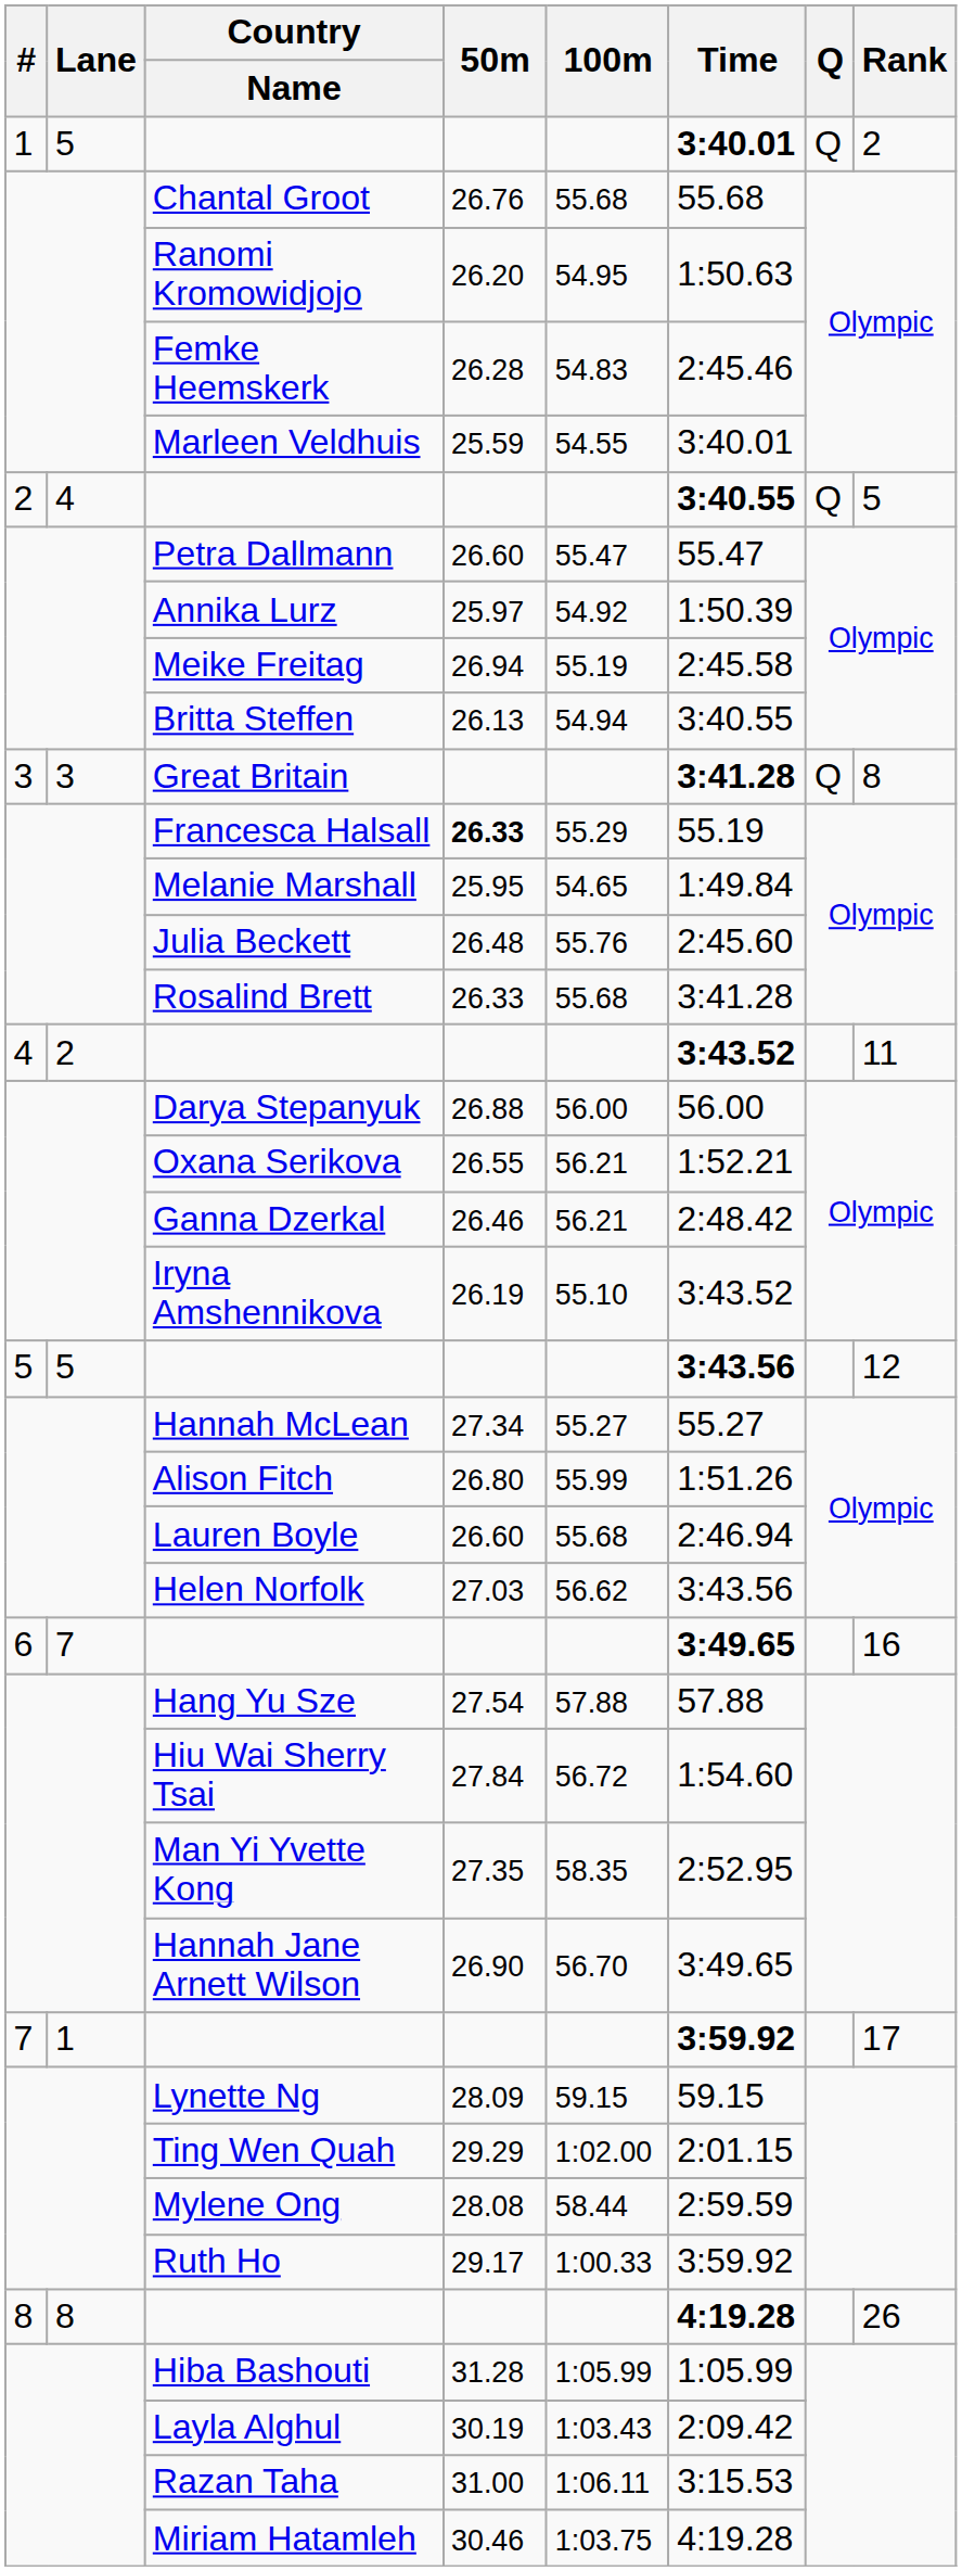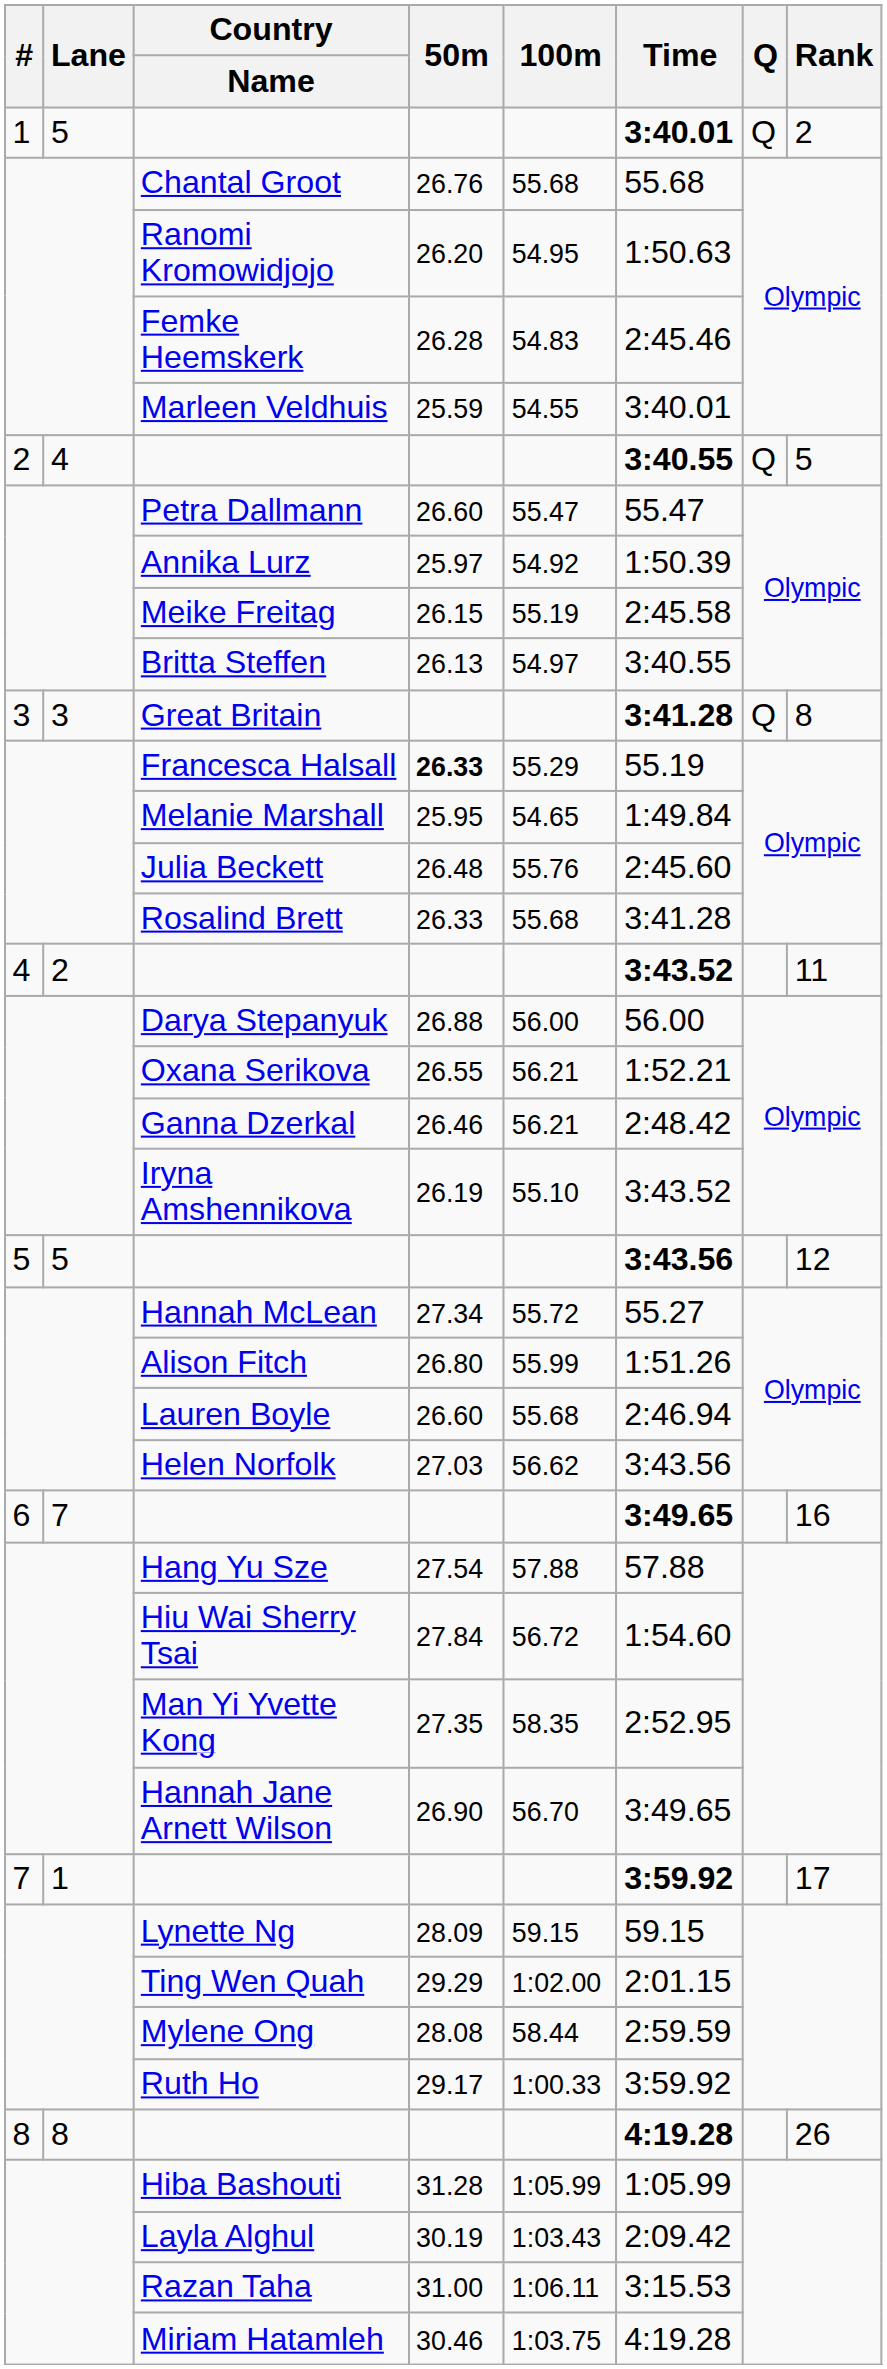 <table class="wikitable" width=70%>
 <tr>
 <th rowspan="2" width=20>#</th>
 <th rowspan="2" width=20>Lane</th>
 <th width=200>Country</th>
 <th rowspan=2 width=60>50m</th>
 <th rowspan="2" width=60>100m</th>
 <th rowspan=2 width=60>Time</th>
 <th rowspan=2 width=20>Q</th>
 <th rowspan=2 width=20>Rank</th>
 </tr>
 <tr>
 <th>Name</th>
 </tr>
 <tr>
 <td>1</td>
 <td>5</td>
 <td></td>
 <td></td>
 <td></td>
 <td><strong>3:40.01</strong></td>
 <td>Q</td>
 <td>2</td>
 </tr>
 <tr>
 <td rowspan=4 colspan=2></td>
 <td><a href='#'>Chantal Groot</a></td>
 <td><small>26.76</small></td>
 <td><small>55.68</small></td>
 <td>55.68</td>
 <td rowspan=4 colspan=2 align=center><small><a href='#'>Olympic</a></small></td>
 </tr>
 <tr>
 <td><a href='#'>Ranomi Kromowidjojo</a></td>
 <td><small>26.20</small></td>
 <td><small>54.95</small></td>
 <td>1:50.63</td>
 </tr>
 <tr>
 <td><a href='#'>Femke Heemskerk</a></td>
 <td><small>26.28</small></td>
 <td><small>54.83</small></td>
 <td>2:45.46</td>
 </tr>
 <tr>
 <td><a href='#'>Marleen Veldhuis</a></td>
 <td><small>25.59</small></td>
 <td><small>54.55</small></td>
 <td>3:40.01</td>
 </tr>
 <tr>
 <td>2</td>
 <td>4</td>
 <td></td>
 <td></td>
 <td></td>
 <td><strong>3:40.55</strong></td>
 <td>Q</td>
 <td>5</td>
 </tr>
 <tr>
 <td rowspan=4 colspan=2></td>
 <td><a href='#'>Petra Dallmann</a></td>
 <td><small>26.60</small></td>
 <td><small>55.47</small></td>
 <td>55.47</td>
 <td rowspan=4 colspan=2 align=center><small><a href='#'>Olympic</a></small></td>
 </tr>
 <tr>
 <td><a href='#'>Annika Lurz</a></td>
 <td><small>25.97</small></td>
 <td><small>54.92</small></td>
 <td>1:50.39</td>
 </tr>
 <tr>
 <td><a href='#'>Meike Freitag</a></td>
-<td><small>26.94</small></td>
+<td><small>26.15</small></td>
 <td><small>55.19</small></td>
 <td>2:45.58</td>
 </tr>
 <tr>
 <td><a href='#'>Britta Steffen</a></td>
 <td><small>26.13</small></td>
-<td><small>54.94</small></td>
+<td><small>54.97</small></td>
 <td>3:40.55</td>
 </tr>
 <tr>
 <td>3</td>
 <td>3</td>
 <td> <a href='#'>Great Britain</a></td>
 <td></td>
 <td></td>
 <td><strong>3:41.28</strong></td>
 <td>Q</td>
 <td>8</td>
 </tr>
 <tr>
 <td rowspan=4 colspan=2></td>
 <td><a href='#'>Francesca Halsall</a></td>
 <td><strong><small>26.33</small></strong></td>
 <td><small>55.29</small></td>
 <td>55.19</td>
 <td rowspan=4 colspan=2 align=center><small><a href='#'>Olympic</a></small></td>
 </tr>
 <tr>
 <td><a href='#'>Melanie Marshall</a></td>
 <td><small>25.95</small></td>
 <td><small>54.65</small></td>
 <td>1:49.84</td>
 </tr>
 <tr>
 <td><a href='#'>Julia Beckett</a></td>
 <td><small>26.48</small></td>
 <td><small>55.76</small></td>
 <td>2:45.60</td>
 </tr>
 <tr>
 <td><a href='#'>Rosalind Brett</a></td>
 <td><small>26.33</small></td>
 <td><small>55.68</small></td>
 <td>3:41.28</td>
 </tr>
 <tr>
 <td>4</td>
 <td>2</td>
 <td></td>
 <td></td>
 <td></td>
 <td><strong>3:43.52</strong></td>
 <td></td>
 <td>11</td>
 </tr>
 <tr>
 <td rowspan=4 colspan=2></td>
 <td><a href='#'>Darya Stepanyuk</a></td>
 <td><small>26.88</small></td>
 <td><small>56.00</small></td>
 <td>56.00</td>
 <td rowspan=4 colspan=2 align=center><small><a href='#'>Olympic</a></small></td>
 </tr>
 <tr>
 <td><a href='#'>Oxana Serikova</a></td>
 <td><small>26.55</small></td>
 <td><small>56.21</small></td>
 <td>1:52.21</td>
 </tr>
 <tr>
 <td><a href='#'>Ganna Dzerkal</a></td>
 <td><small>26.46</small></td>
 <td><small>56.21</small></td>
 <td>2:48.42</td>
 </tr>
 <tr>
 <td><a href='#'>Iryna Amshennikova</a></td>
 <td><small>26.19</small></td>
 <td><small>55.10</small></td>
 <td>3:43.52</td>
 </tr>
 <tr>
 <td>5</td>
 <td>5</td>
 <td></td>
 <td></td>
 <td></td>
 <td><strong>3:43.56</strong></td>
 <td></td>
 <td>12</td>
 </tr>
 <tr>
 <td rowspan=4 colspan=2></td>
 <td><a href='#'>Hannah McLean</a></td>
 <td><small>27.34</small></td>
-<td><small>55.27</small></td>
+<td><small>55.72</small></td>
 <td>55.27</td>
 <td rowspan=4 colspan=2 align=center><small><a href='#'>Olympic</a></small></td>
 </tr>
 <tr>
 <td><a href='#'>Alison Fitch</a></td>
 <td><small>26.80</small></td>
 <td><small>55.99</small></td>
 <td>1:51.26</td>
 </tr>
 <tr>
 <td><a href='#'>Lauren Boyle</a></td>
 <td><small>26.60</small></td>
 <td><small>55.68</small></td>
 <td>2:46.94</td>
 </tr>
 <tr>
 <td><a href='#'>Helen Norfolk</a></td>
 <td><small>27.03</small></td>
 <td><small>56.62</small></td>
 <td>3:43.56</td>
 </tr>
 <tr>
 <td>6</td>
 <td>7</td>
 <td></td>
 <td></td>
 <td></td>
 <td><strong>3:49.65</strong></td>
 <td></td>
 <td>16</td>
 </tr>
 <tr>
 <td rowspan=4 colspan=2></td>
 <td><a href='#'>Hang Yu Sze</a></td>
 <td><small>27.54</small></td>
 <td><small>57.88</small></td>
 <td>57.88</td>
 <td rowspan=4 colspan=2></td>
 </tr>
 <tr>
 <td><a href='#'>Hiu Wai Sherry Tsai</a></td>
 <td><small>27.84</small></td>
 <td><small>56.72</small></td>
 <td>1:54.60</td>
 </tr>
 <tr>
 <td><a href='#'>Man Yi Yvette Kong</a></td>
 <td><small>27.35</small></td>
 <td><small>58.35</small></td>
 <td>2:52.95</td>
 </tr>
 <tr>
 <td><a href='#'>Hannah Jane Arnett Wilson</a></td>
 <td><small>26.90</small></td>
 <td><small>56.70</small></td>
 <td>3:49.65</td>
 </tr>
 <tr>
 <td>7</td>
 <td>1</td>
 <td></td>
 <td></td>
 <td></td>
 <td><strong>3:59.92</strong></td>
 <td></td>
 <td>17</td>
 </tr>
 <tr>
 <td rowspan=4 colspan=2></td>
 <td><a href='#'>Lynette Ng</a></td>
 <td><small>28.09</small></td>
 <td><small>59.15</small></td>
 <td>59.15</td>
 <td rowspan=4 colspan=2></td>
 </tr>
 <tr>
 <td><a href='#'>Ting Wen Quah</a></td>
 <td><small>29.29</small></td>
 <td><small>1:02.00</small></td>
 <td>2:01.15</td>
 </tr>
 <tr>
 <td><a href='#'>Mylene Ong</a></td>
 <td><small>28.08</small></td>
 <td><small>58.44</small></td>
 <td>2:59.59</td>
 </tr>
 <tr>
 <td><a href='#'>Ruth Ho</a></td>
 <td><small>29.17</small></td>
 <td><small>1:00.33</small></td>
 <td>3:59.92</td>
 </tr>
 <tr>
 <td>8</td>
 <td>8</td>
 <td></td>
 <td></td>
 <td></td>
 <td><strong>4:19.28</strong></td>
 <td></td>
 <td>26</td>
 </tr>
 <tr>
 <td rowspan=4 colspan=2></td>
 <td><a href='#'>Hiba Bashouti</a></td>
 <td><small>31.28</small></td>
 <td><small>1:05.99</small></td>
 <td>1:05.99</td>
 <td rowspan=4 colspan=2></td>
 </tr>
 <tr>
 <td><a href='#'>Layla Alghul</a></td>
 <td><small>30.19</small></td>
 <td><small>1:03.43</small></td>
 <td>2:09.42</td>
 </tr>
 <tr>
 <td><a href='#'>Razan Taha</a></td>
 <td><small>31.00</small></td>
 <td><small>1:06.11</small></td>
 <td>3:15.53</td>
 </tr>
 <tr>
 <td><a href='#'>Miriam Hatamleh</a></td>
 <td><small>30.46</small></td>
 <td><small>1:03.75</small></td>
 <td>4:19.28</td>
 </tr>
 <tr>
 </tr>
 </table>
